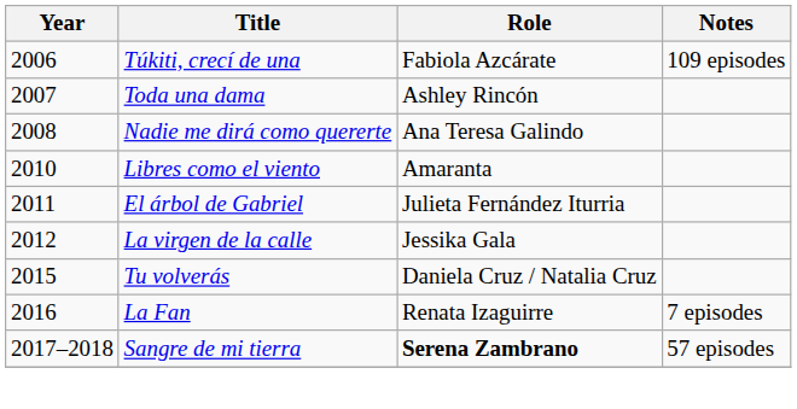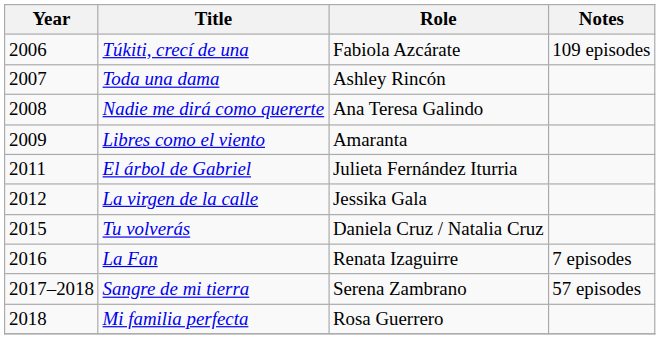 <table class="wikitable">
 <tr>
 <th>Year</th>
 <th>Title</th>
 <th>Role</th>
 <th>Notes</th>
 </tr>
 <tr>
 <td>2006</td>
 <td><em><a href='#'>Túkiti, crecí de una</a></em></td>
 <td>Fabiola Azcárate</td>
 <td>109 episodes</td>
 </tr>
 <tr>
 <td>2007</td>
 <td><em><a href='#'>Toda una dama</a></em></td>
 <td>Ashley Rincón</td>
 <td></td>
 </tr>
 <tr>
 <td>2008</td>
 <td><em><a href='#'>Nadie me dirá como quererte</a></em></td>
 <td>Ana Teresa Galindo</td>
 <td></td>
 </tr>
 <tr>
-<td>2010</td>
+<td>2009</td>
 <td><em><a href='#'>Libres como el viento</a></em></td>
 <td>Amaranta</td>
 <td></td>
 </tr>
 <tr>
 <td>2011</td>
 <td><em><a href='#'>El árbol de Gabriel</a></em></td>
 <td>Julieta Fernández Iturria</td>
 <td></td>
 </tr>
 <tr>
 <td>2012</td>
 <td><em><a href='#'>La virgen de la calle</a></em></td>
 <td>Jessika Gala</td>
 <td></td>
 </tr>
 <tr>
 <td>2015</td>
 <td><em><a href='#'>Tu volverás</a></em></td>
 <td>Daniela Cruz / Natalia Cruz</td>
 <td></td>
 </tr>
 <tr>
 <td>2016</td>
 <td><em><a href='#'>La Fan</a></em></td>
 <td>Renata Izaguirre</td>
 <td>7 episodes</td>
 </tr>
 <tr>
 <td>2017–2018</td>
 <td><em><a href='#'>Sangre de mi tierra</a></em></td>
-<td><strong>Serena Zambrano</strong></td>
+<td>Serena Zambrano</td>
 <td>57 episodes</td>
+</tr>
+<tr>
+<td>2018</td>
+<td><em><a href='#'>Mi familia perfecta</a></em></td>
+<td>Rosa Guerrero</td>
+<td></td>
 </tr>
 <tr>
 </tr>
 </table>
